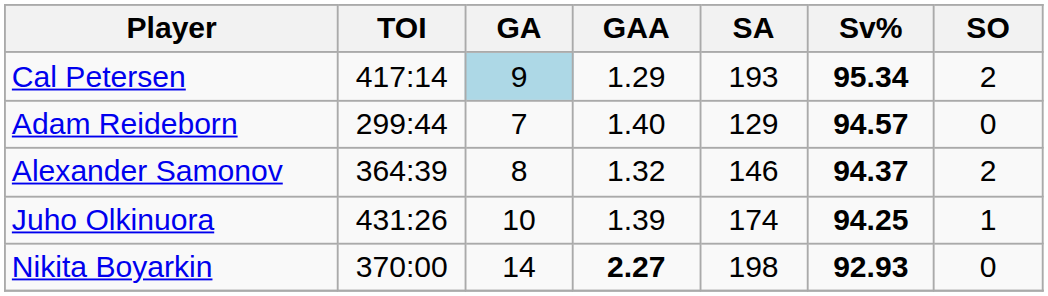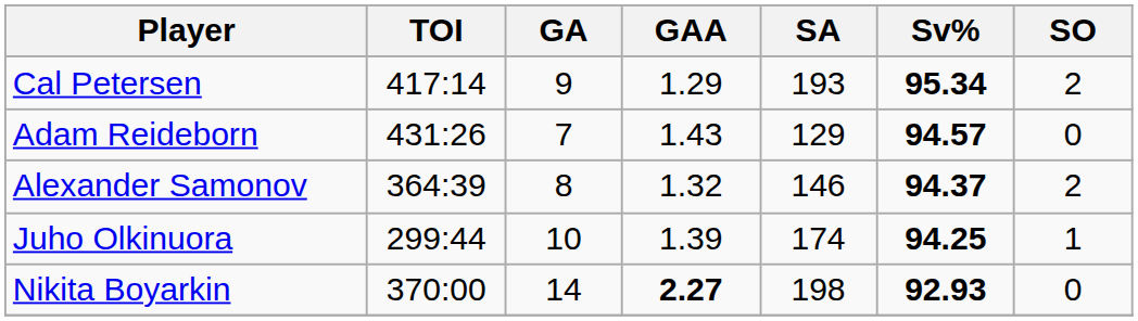 <table class="wikitable sortable" style="text-align:center;">
 <tr>
 <th style="width:170px;">Player</th>
 <th style="width:60px;">TOI</th>
 <th style="width:50px;">GA</th>
 <th style="width:60px;">GAA</th>
 <th style="width:50px;">SA</th>
 <th style="width:60px;">Sv%</th>
 <th style="width:50px;">SO</th>
 </tr>
 <tr>
 <td style="text-align:left;"> <a href='#'>Cal Petersen</a></td>
 <td>417:14</td>
-<td style="background: lightblue;">9</td>
+<td>9</td>
 <td>1.29</td>
 <td>193</td>
 <td><strong>95.34</strong></td>
 <td>2</td>
 </tr>
 <tr>
 <td style="text-align:left;"> <a href='#'>Adam Reideborn</a></td>
-<td>299:44</td>
+<td>431:26</td>
 <td>7</td>
-<td>1.40</td>
+<td>1.43</td>
 <td>129</td>
 <td><strong>94.57</strong></td>
 <td>0</td>
 </tr>
 <tr>
 <td style="text-align:left;"> <a href='#'>Alexander Samonov</a></td>
 <td>364:39</td>
 <td>8</td>
 <td>1.32</td>
 <td>146</td>
 <td><strong>94.37</strong></td>
 <td>2</td>
 </tr>
 <tr>
 <td style="text-align:left;"> <a href='#'>Juho Olkinuora</a></td>
-<td>431:26</td>
+<td>299:44</td>
 <td>10</td>
 <td>1.39</td>
 <td>174</td>
 <td><strong>94.25</strong></td>
 <td>1</td>
 </tr>
 <tr>
 <td style="text-align:left;"> <a href='#'>Nikita Boyarkin</a></td>
 <td>370:00</td>
 <td>14</td>
 <td><strong>2.27</strong></td>
 <td>198</td>
 <td><strong>92.93</strong></td>
 <td>0</td>
 </tr>
 <tr>
 </tr>
 </table>
